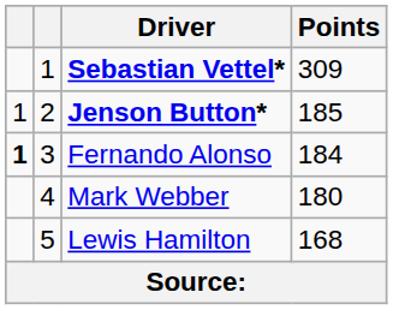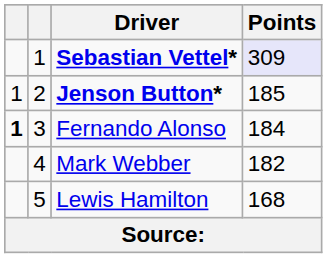 <table class="wikitable" style="font-size: 85%;">
 <tr>
 <th></th>
 <th></th>
 <th>Driver</th>
 <th>Points</th>
 </tr>
 <tr>
 <td align="left"></td>
 <td style="text-align:center;">1</td>
 <td> <strong><a href='#'>Sebastian Vettel</a>*</strong></td>
-<td>309</td>
+<td style="background: lavender;">309</td>
 </tr>
 <tr>
 <td align="left"> 1</td>
 <td style="text-align:center;">2</td>
 <td> <strong><a href='#'>Jenson Button</a>*</strong></td>
 <td>185</td>
 </tr>
 <tr>
 <td align="left"><strong> 1</strong></td>
 <td style="text-align:center;">3</td>
 <td> <a href='#'>Fernando Alonso</a></td>
 <td>184</td>
 </tr>
 <tr>
 <td align="left"></td>
 <td style="text-align:center;">4</td>
 <td> <a href='#'>Mark Webber</a></td>
-<td>180</td>
+<td>182</td>
 </tr>
 <tr>
 <td align="left"></td>
 <td style="text-align:center;">5</td>
 <td> <a href='#'>Lewis Hamilton</a></td>
 <td>168</td>
 </tr>
 <tr>
 <th colspan=4>Source:</th>
 </tr>
 </table>
